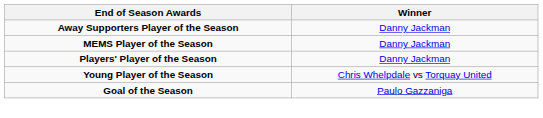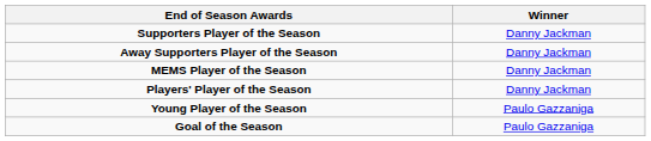 <table class="wikitable" style="text-align:center; font-size:95%;width:65%; text-align:left">
 <tr>
 <th><strong>End of Season Awards</strong></th>
 <th><strong>Winner</strong></th>
+</tr>
+<tr --->
+<td align="center"><strong>Supporters Player of the Season</strong></td>
+<td align="center"><a href='#'>Danny Jackman</a></td>
 </tr>
 <tr --->
 <td align="center"><strong>Away Supporters Player of the Season</strong></td>
 <td align="center"><a href='#'>Danny Jackman</a></td>
 </tr>
 <tr --->
 <td align="center"><strong>MEMS Player of the Season</strong></td>
 <td align="center"><a href='#'>Danny Jackman</a></td>
 </tr>
 <tr --->
 <td align="center"><strong>Players' Player of the Season</strong></td>
 <td align="center"><a href='#'>Danny Jackman</a></td>
 </tr>
 <tr --->
 <td align="center"><strong>Young Player of the Season</strong></td>
-<td align="center"><a href='#'>Chris Whelpdale</a> vs <a href='#'>Torquay United</a></td>
+<td align="center"><a href='#'>Paulo Gazzaniga</a></td>
 </tr>
 <tr --->
 <td align="center"><strong>Goal of the Season</strong></td>
 <td align="center"><a href='#'>Paulo Gazzaniga</a></td>
 </tr>
 </table>
